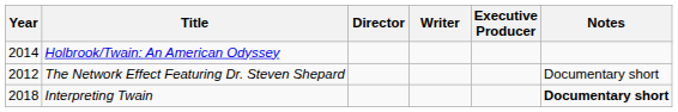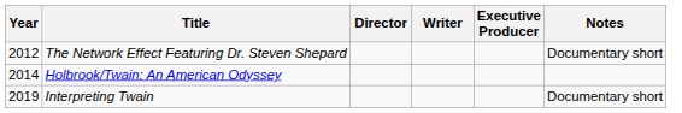 <table class="wikitable">
 <tr>
 <th>Year</th>
 <th>Title</th>
 <th width="65">Director</th>
 <th width="65">Writer</th>
 <th width="65">Executive<br>Producer</th>
 <th>Notes</th>
 </tr>
 <tr>
+<td>2012</td>
+<td><em>The Network Effect Featuring Dr. Steven Shepard</em></td>
+<td></td>
+<td></td>
+<td></td>
+<td>Documentary short</td>
+</tr>
+<tr>
 <td>2014</td>
 <td><em><a href='#'>Holbrook/Twain: An American Odyssey</a></em></td>
 <td></td>
 <td></td>
 <td></td>
 <td></td>
 </tr>
 <tr>
-<td>2012</td>
-<td><em>The Network Effect Featuring Dr. Steven Shepard</em></td>
+<td>2019</td>
+<td><em>Interpreting Twain</em></td>
 <td></td>
 <td></td>
 <td></td>
 <td>Documentary short</td>
 </tr>
-<tr>
-<td>2018</td>
-<td><em>Interpreting Twain</em></td>
-<td></td>
-<td></td>
-<td></td>
-<td><strong>Documentary short</strong></td>
-</tr>
 </table>
